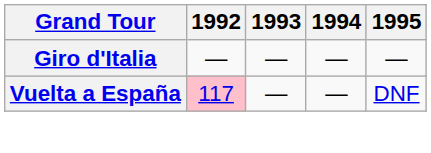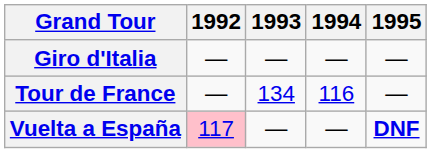 <table class="wikitable plainrowheaders">
 <tr>
 <th scope="col"><a href='#'>Grand Tour</a></th>
 <th scope="col">1992</th>
 <th scope="col">1993</th>
 <th scope="col">1994</th>
 <th scope="col">1995</th>
 </tr>
 <tr style="text-align:center;">
 <th scope="row"> <a href='#'>Giro d'Italia</a></th>
 <td>—</td>
 <td>—</td>
 <td>—</td>
 <td>—</td>
 </tr>
 <tr style="text-align:center;">
+<th scope="row"> <a href='#'>Tour de France</a></th>
+<td>—</td>
+<td style="text-align:center;"><a href='#'>134</a></td>
+<td style="text-align:center;"><a href='#'>116</a></td>
+<td>—</td>
+</tr>
+<tr style="text-align:center;">
 <th scope="row"> <a href='#'>Vuelta a España</a></th>
 <td style="background: pink; text-align:center;"><a href='#'>117</a></td>
 <td>—</td>
 <td>—</td>
-<td style="text-align:center;"><a href='#'>DNF</a></td>
+<td style="text-align:center;"><strong><a href='#'>DNF</a></strong></td>
 </tr>
 </table>
